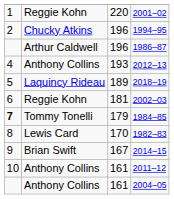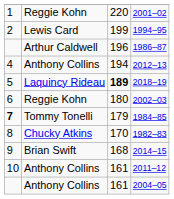 <table class="wikitable">
 <tr>
 </tr>
 <tr>
 <td>1</td>
 <td>Reggie Kohn</td>
 <td>220</td>
 <td style="font-size:80%;"><a href='#'>2001–02</a></td>
 </tr>
 <tr>
 <td>2</td>
-<td><a href='#'>Chucky Atkins</a></td>
-<td>196</td>
+<td>Lewis Card</td>
+<td>199</td>
 <td style="font-size:80%;"><a href='#'>1994–95</a></td>
 </tr>
 <tr>
 <td></td>
 <td>Arthur Caldwell</td>
 <td>196</td>
 <td style="font-size:80%;"><a href='#'>1986–87</a></td>
 </tr>
 <tr>
 <td>4</td>
 <td>Anthony Collins</td>
-<td>193</td>
+<td>194</td>
 <td style="font-size:80%;"><a href='#'>2012–13</a></td>
 </tr>
 <tr>
 <td>5</td>
 <td><a href='#'>Laquincy Rideau</a></td>
-<td>189</td>
+<td><strong>189</strong></td>
 <td style="font-size:80%;"><a href='#'>2018–19</a></td>
 </tr>
 <tr>
 <td>6</td>
 <td>Reggie Kohn</td>
-<td>181</td>
+<td>180</td>
 <td style="font-size:80%;"><a href='#'>2002–03</a></td>
 </tr>
 <tr>
 <td><strong>7</strong></td>
 <td>Tommy Tonelli</td>
 <td>179</td>
 <td style="font-size:80%;"><a href='#'>1984–85</a></td>
 </tr>
 <tr>
 <td>8</td>
-<td>Lewis Card</td>
+<td><a href='#'>Chucky Atkins</a></td>
 <td>170</td>
 <td style="font-size:80%;"><a href='#'>1982–83</a></td>
 </tr>
 <tr>
 <td>9</td>
 <td>Brian Swift</td>
-<td>167</td>
+<td>168</td>
 <td style="font-size:80%;"><a href='#'>2014–15</a></td>
 </tr>
 <tr>
 <td>10</td>
 <td>Anthony Collins</td>
 <td>161</td>
 <td style="font-size:80%;"><a href='#'>2011–12</a></td>
 </tr>
 <tr>
 <td></td>
 <td>Anthony Collins</td>
 <td>161</td>
 <td style="font-size:80%;"><a href='#'>2004–05</a></td>
 </tr>
 </table>
